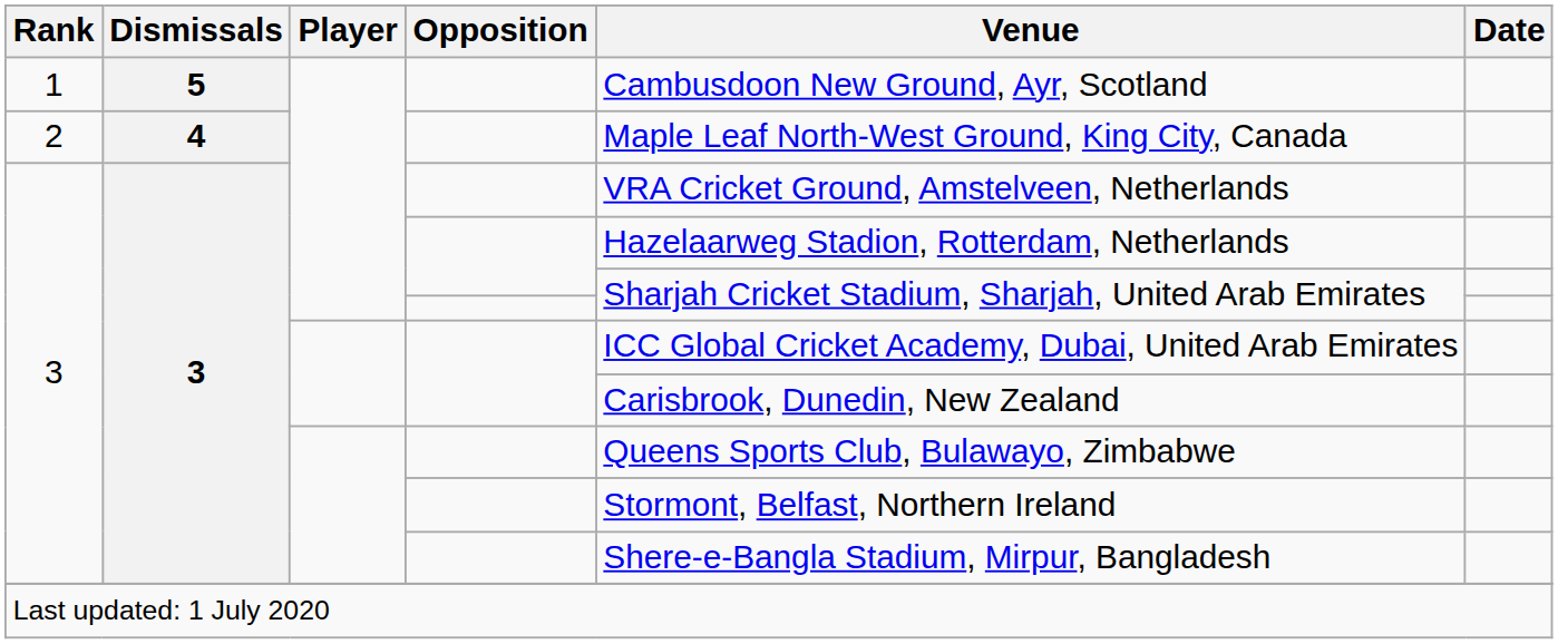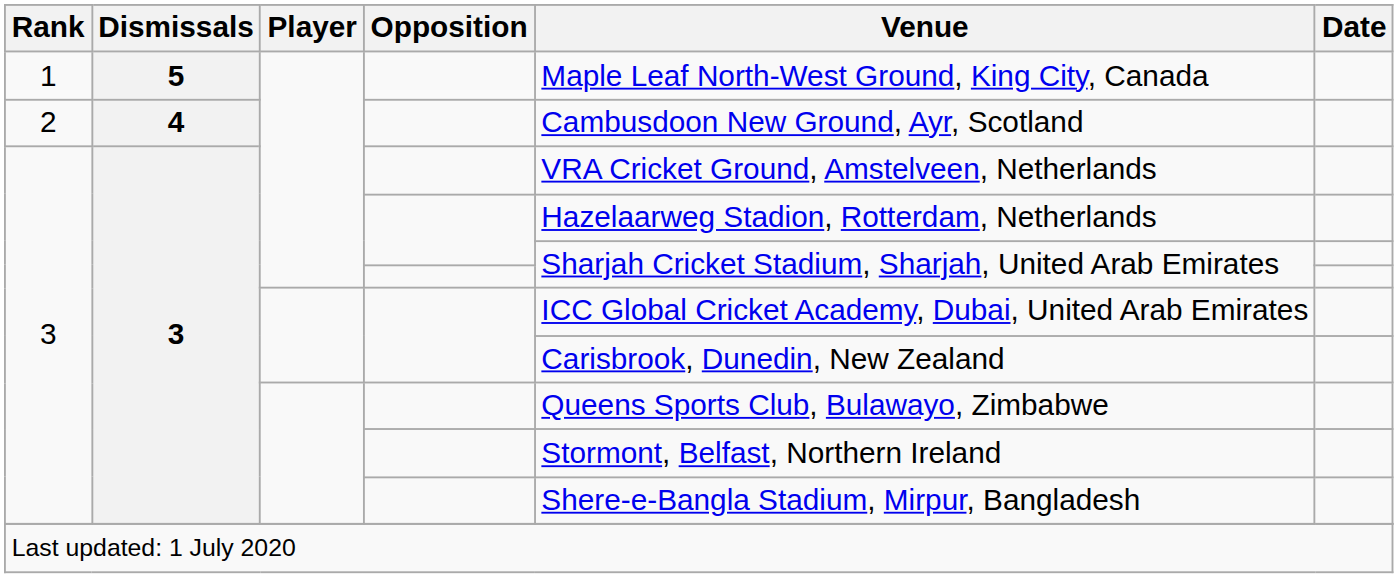 <table class="wikitable plainrowheaders sortable">
 <tr>
 <th scope=col>Rank</th>
 <th scope=col>Dismissals</th>
 <th scope=col>Player</th>
 <th scope=col>Opposition</th>
 <th scope=col>Venue</th>
 <th scope=col>Date</th>
 </tr>
 <tr>
 <td align=center>1</td>
 <th scope=row style=text-align:center;>5</th>
 <td rowspan=6></td>
 <td></td>
-<td><a href='#'>Cambusdoon New Ground</a>, <a href='#'>Ayr</a>, Scotland</td>
+<td><a href='#'>Maple Leaf North-West Ground</a>, <a href='#'>King City</a>, Canada</td>
 <td></td>
 </tr>
 <tr>
 <td align=center>2</td>
 <th scope=row style=text-align:center;>4</th>
 <td></td>
-<td><a href='#'>Maple Leaf North-West Ground</a>, <a href='#'>King City</a>, Canada</td>
+<td><a href='#'>Cambusdoon New Ground</a>, <a href='#'>Ayr</a>, Scotland</td>
 <td></td>
 </tr>
 <tr>
 <td align=center rowspan=9>3</td>
 <th scope=row style=text-align:center; rowspan=9>3</th>
 <td></td>
 <td><a href='#'>VRA Cricket Ground</a>, <a href='#'>Amstelveen</a>, Netherlands</td>
 <td></td>
 </tr>
 <tr>
 <td rowspan=2></td>
 <td><a href='#'>Hazelaarweg Stadion</a>, <a href='#'>Rotterdam</a>, Netherlands</td>
 <td></td>
 </tr>
 <tr>
 <td rowspan=2><a href='#'>Sharjah Cricket Stadium</a>, <a href='#'>Sharjah</a>, United Arab Emirates</td>
 <td></td>
 </tr>
 <tr>
 <td></td>
 <td></td>
 </tr>
 <tr>
 <td rowspan=2></td>
 <td rowspan=2></td>
 <td><a href='#'>ICC Global Cricket Academy</a>, <a href='#'>Dubai</a>, United Arab Emirates</td>
 <td></td>
 </tr>
 <tr>
 <td><a href='#'>Carisbrook</a>, <a href='#'>Dunedin</a>, New Zealand</td>
 <td></td>
 </tr>
 <tr>
 <td rowspan=3></td>
 <td></td>
 <td><a href='#'>Queens Sports Club</a>, <a href='#'>Bulawayo</a>, Zimbabwe</td>
 <td></td>
 </tr>
 <tr>
 <td></td>
 <td><a href='#'>Stormont</a>, <a href='#'>Belfast</a>, Northern Ireland</td>
 <td></td>
 </tr>
 <tr>
 <td></td>
 <td><a href='#'>Shere-e-Bangla Stadium</a>, <a href='#'>Mirpur</a>, Bangladesh</td>
 <td></td>
 </tr>
 <tr>
 </tr>
 <tr class=sortbottom>
 <td colspan=6><small>Last updated: 1 July 2020</small></td>
 </tr>
 </table>
